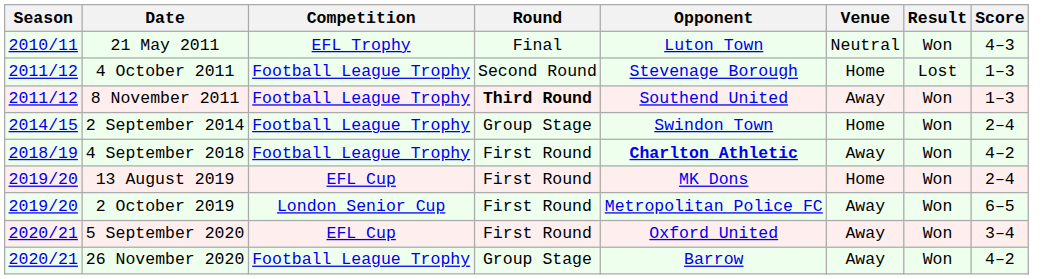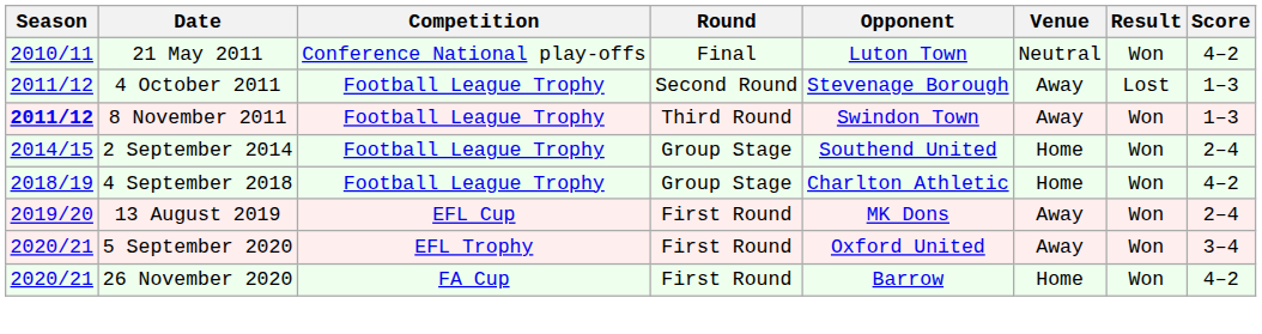 <table class="wikitable " style="text-align: center;">
 <tr>
 <th style="width: 3em;">Season</th>
 <th>Date</th>
 <th>Competition</th>
 <th>Round</th>
 <th>Opponent</th>
 <th>Venue</th>
 <th>Result</th>
 <th>Score</th>
 </tr>
 <tr bgcolor = "#EEFFEE">
 <td><a href='#'>2010/11</a></td>
 <td>21 May 2011</td>
-<td><a href='#'>EFL Trophy</a></td>
+<td><a href='#'>Conference National</a> play-offs</td>
 <td>Final</td>
 <td><a href='#'>Luton Town</a></td>
 <td>Neutral</td>
 <td>Won</td>
-<td>4–3</td>
+<td>4–2</td>
 </tr>
 <tr bgcolor = "#EEFFEE">
 <td><a href='#'>2011/12</a></td>
 <td>4 October 2011</td>
 <td><a href='#'>Football League Trophy</a></td>
 <td>Second Round</td>
 <td><a href='#'>Stevenage Borough</a></td>
-<td>Home</td>
+<td>Away</td>
 <td>Lost</td>
 <td>1–3</td>
 </tr>
 <tr bgcolor = "#FFEEEE">
-<td><a href='#'>2011/12</a></td>
+<td><strong><a href='#'>2011/12</a></strong></td>
 <td>8 November 2011</td>
 <td><a href='#'>Football League Trophy</a></td>
-<td><strong>Third Round</strong></td>
-<td><a href='#'>Southend United</a></td>
+<td>Third Round</td>
+<td><a href='#'>Swindon Town</a></td>
 <td>Away</td>
 <td>Won</td>
 <td>1–3</td>
 </tr>
 <tr bgcolor = "#EEFFEE">
 <td><a href='#'>2014/15</a></td>
 <td>2 September 2014</td>
 <td><a href='#'>Football League Trophy</a></td>
 <td>Group Stage</td>
-<td><a href='#'>Swindon Town</a></td>
+<td><a href='#'>Southend United</a></td>
 <td>Home</td>
 <td>Won</td>
 <td>2–4</td>
 </tr>
 <tr bgcolor = "#EEFFEE">
 <td><a href='#'>2018/19</a></td>
 <td>4 September 2018</td>
 <td><a href='#'>Football League Trophy</a></td>
-<td>First Round</td>
-<td><strong><a href='#'>Charlton Athletic</a></strong></td>
-<td>Away</td>
+<td>Group Stage</td>
+<td><a href='#'>Charlton Athletic</a></td>
+<td>Home</td>
 <td>Won</td>
 <td>4–2</td>
 </tr>
 <tr bgcolor = "#FFEEEE">
 <td><a href='#'>2019/20</a></td>
 <td>13 August 2019</td>
 <td><a href='#'>EFL Cup</a></td>
 <td>First Round</td>
 <td><a href='#'>MK Dons</a></td>
-<td>Home</td>
+<td>Away</td>
 <td>Won</td>
 <td>2–4</td>
-</tr>
-<tr bgcolor = "#EEFFEE">
-<td><a href='#'>2019/20</a></td>
-<td>2 October 2019</td>
-<td><a href='#'>London Senior Cup</a></td>
-<td>First Round</td>
-<td><a href='#'>Metropolitan Police FC</a></td>
-<td>Away</td>
-<td>Won</td>
-<td>6–5</td>
 </tr>
 <tr bgcolor = "#FFEEEE">
 <td><a href='#'>2020/21</a></td>
 <td>5 September 2020</td>
-<td><a href='#'>EFL Cup</a></td>
+<td><a href='#'>EFL Trophy</a></td>
 <td>First Round</td>
 <td><a href='#'>Oxford United</a></td>
 <td>Away</td>
 <td>Won</td>
 <td>3–4</td>
 </tr>
 <tr bgcolor = "#EEFFEE">
 <td><a href='#'>2020/21</a></td>
 <td>26 November 2020</td>
-<td><a href='#'>Football League Trophy</a></td>
-<td>Group Stage</td>
+<td><a href='#'>FA Cup</a></td>
+<td>First Round</td>
 <td><a href='#'>Barrow</a></td>
-<td>Away</td>
+<td>Home</td>
 <td>Won</td>
 <td>4–2</td>
 </tr>
 </table>
